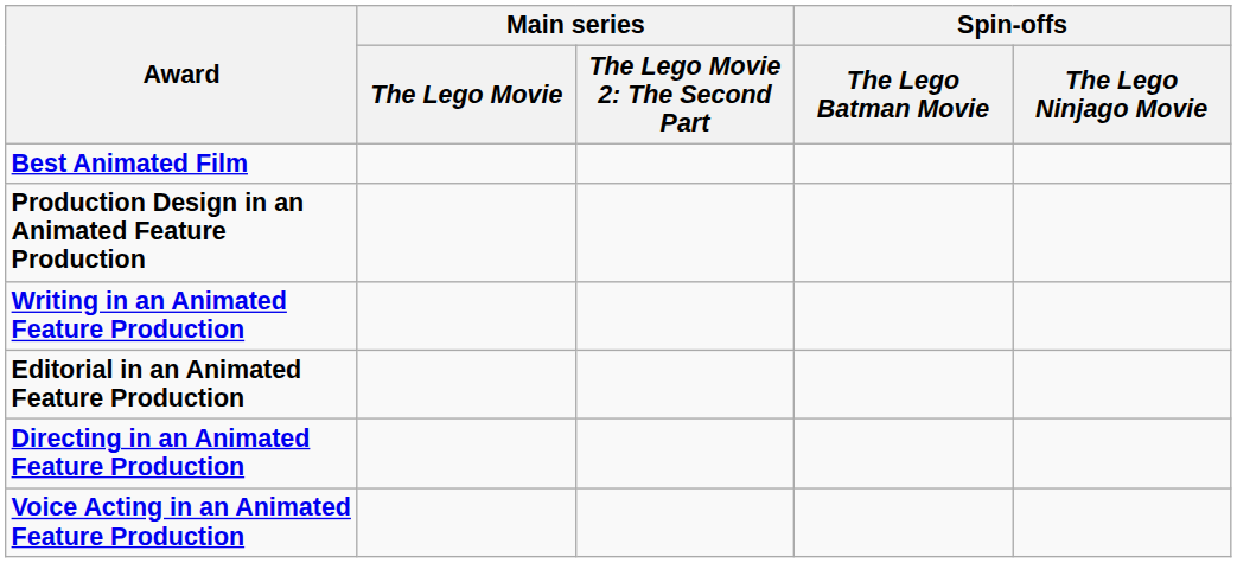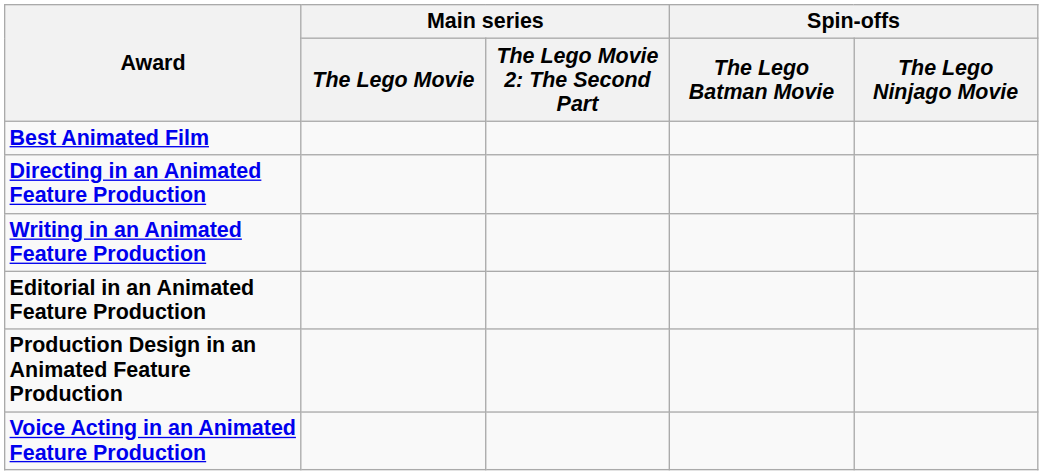 <table class="wikitable" style="margin:left;">
 <tr>
 <th style="width:214px;" rowspan="2">Award</th>
 <th colspan="2">Main series</th>
 <th colspan="2">Spin-offs</th>
 </tr>
 <tr>
 <th style="width:130px;"><em>The Lego Movie</em></th>
 <th style="width:130px;"><em>The Lego Movie 2: The Second Part</em></th>
 <th style="width:130px;"><em>The Lego Batman Movie</em></th>
 <th style="width:130px;"><em>The Lego Ninjago Movie</em></th>
 </tr>
 <tr>
 <td><strong><a href='#'>Best Animated Film</a></strong></td>
 <td></td>
 <td></td>
 <td></td>
 <td></td>
 </tr>
 <tr>
-<td><strong>Production Design in an Animated Feature Production</strong></td>
+<td><strong><a href='#'>Directing in an Animated Feature Production</a></strong></td>
 <td></td>
 <td></td>
 <td></td>
 <td></td>
 </tr>
 <tr>
 <td><strong><a href='#'>Writing in an Animated Feature Production</a></strong></td>
 <td></td>
 <td></td>
 <td></td>
 <td></td>
 </tr>
 <tr>
 <td><strong>Editorial in an Animated Feature Production</strong></td>
 <td></td>
 <td></td>
 <td></td>
 <td></td>
 </tr>
 <tr>
-<td><strong><a href='#'>Directing in an Animated Feature Production</a></strong></td>
+<td><strong>Production Design in an Animated Feature Production</strong></td>
 <td></td>
 <td></td>
 <td></td>
 <td></td>
 </tr>
 <tr>
 <td><strong><a href='#'>Voice Acting in an Animated Feature Production</a></strong></td>
 <td></td>
 <td></td>
 <td></td>
 <td></td>
 </tr>
 </table>
